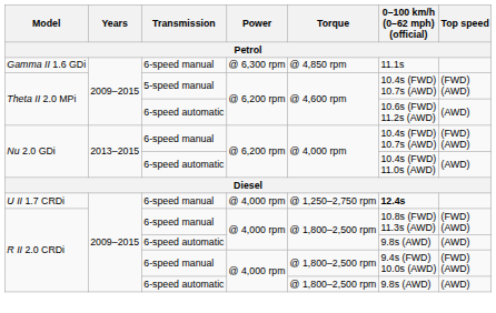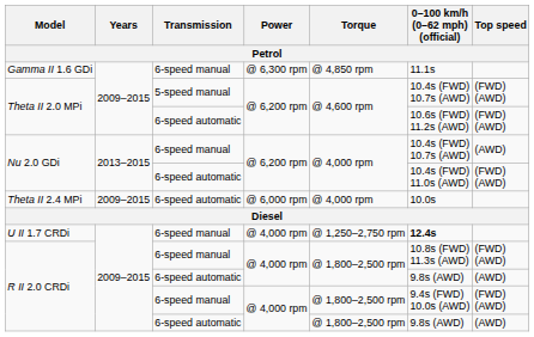 <table class="wikitable collapsible" style="text-align:left; font-size:90%;">
 <tr>
 <th>Model</th>
 <th>Years</th>
 <th>Transmission</th>
 <th>Power</th>
 <th>Torque</th>
 <th>0–100 km/h<br>(0–62 mph)<br>(official)</th>
 <th>Top speed</th>
 </tr>
 <tr>
 <th colspan=7>Petrol</th>
 </tr>
 <tr>
 <td><em>Gamma II</em> 1.6 GDi</td>
 <td rowspan="3">2009–2015</td>
 <td>6-speed manual</td>
 <td> @ 6,300 rpm</td>
 <td> @ 4,850 rpm</td>
 <td>11.1s</td>
 <td></td>
 </tr>
 <tr>
 <td rowspan=2><em>Theta II</em> 2.0 MPi</td>
 <td>5-speed manual</td>
 <td rowspan=2> @ 6,200 rpm</td>
 <td rowspan=2> @ 4,600 rpm</td>
 <td>10.4s (FWD)<br>10.7s (AWD)</td>
 <td> (FWD)<br> (AWD)</td>
 </tr>
 <tr>
 <td>6-speed automatic</td>
 <td>10.6s (FWD)<br>11.2s (AWD)</td>
-<td> (AWD)</td>
+<td> (FWD)<br> (AWD)</td>
 </tr>
 <tr>
 <td rowspan=2><em>Nu</em> 2.0 GDi</td>
 <td rowspan=2>2013–2015</td>
 <td>6-speed manual</td>
 <td rowspan=2> @ 6,200 rpm</td>
 <td rowspan=2> @ 4,000 rpm</td>
 <td>10.4s (FWD)<br>10.7s (AWD)</td>
-<td> (FWD)<br> (AWD)</td>
+<td> (AWD)</td>
 </tr>
 <tr>
 <td>6-speed automatic</td>
 <td>10.4s (FWD)<br>11.0s (AWD)</td>
-<td> (AWD)</td>
+<td> (FWD)<br> (AWD)</td>
+</tr>
+<tr>
+<td><em>Theta II</em> 2.4 MPi</td>
+<td>2009–2015</td>
+<td>6-speed automatic</td>
+<td> @ 6,000 rpm</td>
+<td> @ 4,000 rpm</td>
+<td>10.0s</td>
+<td></td>
 </tr>
 <tr>
 <th colspan=7>Diesel</th>
 </tr>
 <tr>
 <td><em>U II</em> 1.7 CRDi</td>
 <td rowspan="5">2009–2015</td>
 <td>6-speed manual</td>
 <td> @ 4,000 rpm</td>
 <td> @ 1,250–2,750 rpm</td>
 <td><strong>12.4s</strong></td>
 <td></td>
 </tr>
 <tr>
 <td rowspan=4><em>R II</em> 2.0 CRDi</td>
 <td>6-speed manual</td>
 <td rowspan=2> @ 4,000 rpm</td>
 <td rowspan=2> @ 1,800–2,500 rpm</td>
 <td>10.8s (FWD)<br>11.3s (AWD)</td>
 <td> (FWD)<br> (AWD)</td>
 </tr>
 <tr>
 <td>6-speed automatic</td>
 <td>9.8s (AWD)</td>
 <td> (AWD)</td>
 </tr>
 <tr>
 <td>6-speed manual</td>
 <td rowspan=2> @ 4,000 rpm</td>
 <td> @ 1,800–2,500 rpm</td>
 <td>9.4s (FWD)<br>10.0s (AWD)</td>
 <td> (FWD)<br> (AWD)</td>
 </tr>
 <tr>
 <td>6-speed automatic</td>
 <td> @ 1,800–2,500 rpm</td>
 <td>9.8s (AWD)</td>
 <td> (AWD)</td>
 </tr>
 </table>
